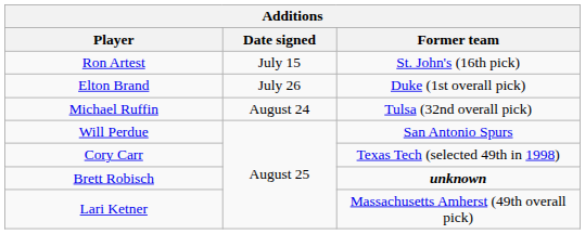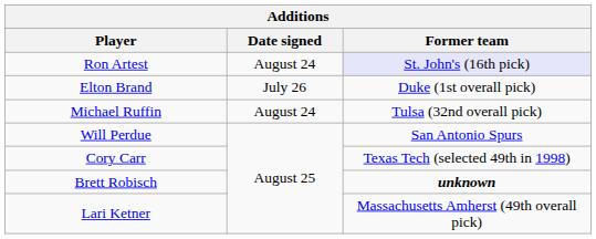 <table class="wikitable" style="text-align:center; width: 50%">
 <tr>
 <th colspan=3>Additions</th>
 </tr>
 <tr>
 <th style="width:160px">Player</th>
 <th style="width:80px">Date signed</th>
 <th style="width:180px">Former team</th>
 </tr>
 <tr>
 <td><a href='#'>Ron Artest</a></td>
-<td>July 15</td>
-<td><a href='#'>St. John's</a> (16th pick)</td>
+<td>August 24</td>
+<td style="background: lavender;"><a href='#'>St. John's</a> (16th pick)</td>
 </tr>
 <tr>
 <td><a href='#'>Elton Brand</a></td>
 <td>July 26</td>
 <td><a href='#'>Duke</a> (1st overall pick)</td>
 </tr>
 <tr>
 <td><a href='#'>Michael Ruffin</a></td>
 <td>August 24</td>
 <td><a href='#'>Tulsa</a> (32nd overall pick)</td>
 </tr>
 <tr>
 <td><a href='#'>Will Perdue</a></td>
 <td rowspan=4>August 25</td>
 <td><a href='#'>San Antonio Spurs</a></td>
 </tr>
 <tr>
 <td><a href='#'>Cory Carr</a></td>
 <td><a href='#'>Texas Tech</a> (selected 49th in <a href='#'>1998</a>)</td>
 </tr>
 <tr>
 <td><a href='#'>Brett Robisch</a></td>
 <td><strong><em>unknown</em></strong></td>
 </tr>
 <tr>
 <td><a href='#'>Lari Ketner</a></td>
 <td><a href='#'>Massachusetts Amherst</a> (49th overall pick)</td>
 </tr>
 </table>
